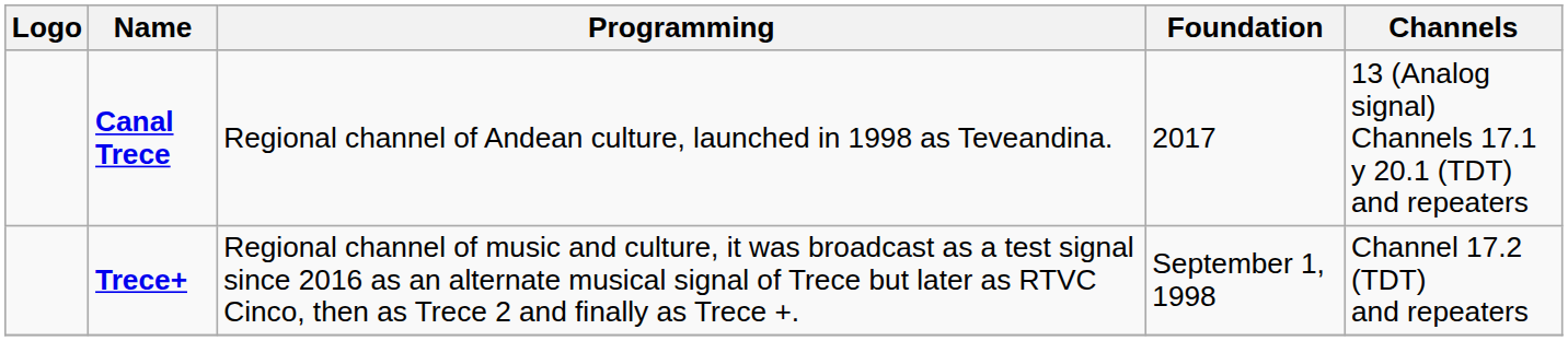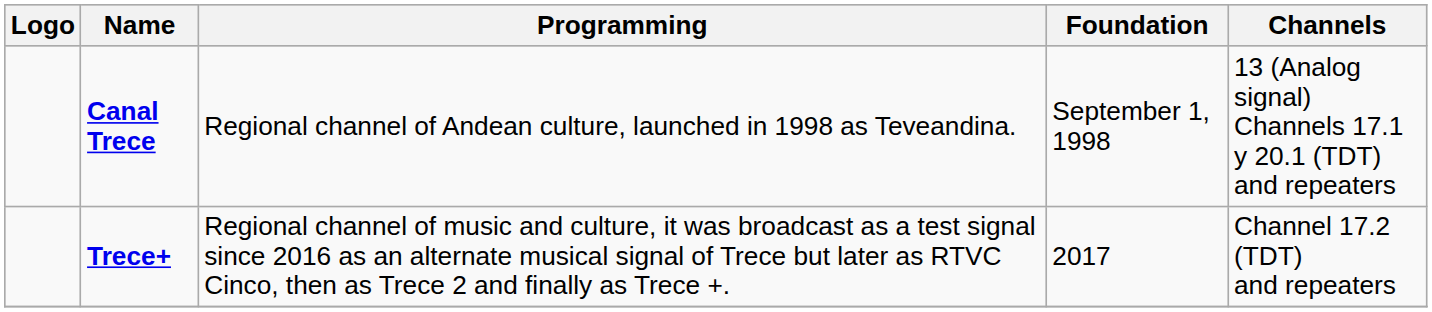 <table class="wikitable">
 <tr>
 <th>Logo</th>
 <th>Name</th>
 <th>Programming</th>
 <th>Foundation</th>
 <th>Channels</th>
 </tr>
 <tr>
 <td><br><br></td>
 <td><strong><a href='#'>Canal Trece</a></strong></td>
 <td>Regional channel of Andean culture, launched in 1998 as Teveandina.</td>
-<td>2017</td>
+<td>September 1, 1998</td>
 <td>13 (Analog signal)<br>Channels 17.1 y 20.1 (TDT)<br>and repeaters</td>
 </tr>
 <tr>
 <td><br><br></td>
 <td><strong><a href='#'>Trece+</a></strong></td>
 <td>Regional channel of music and culture, it was broadcast as a test signal since 2016 as an alternate musical signal of Trece but later as RTVC Cinco, then as Trece 2 and finally as Trece +.</td>
-<td>September 1, 1998</td>
+<td>2017</td>
 <td>Channel 17.2 (TDT)<br>and repeaters</td>
 </tr>
 <tr>
 </tr>
 </table>
